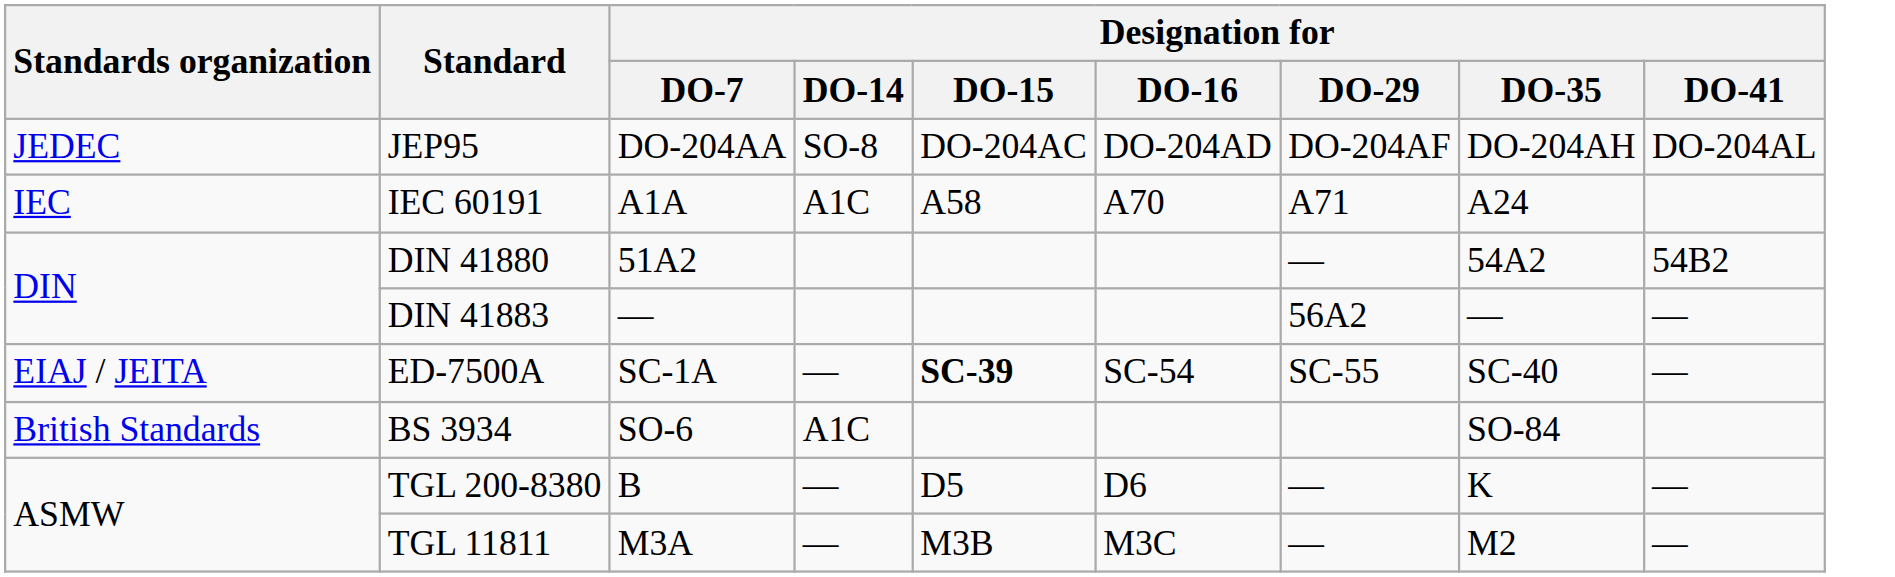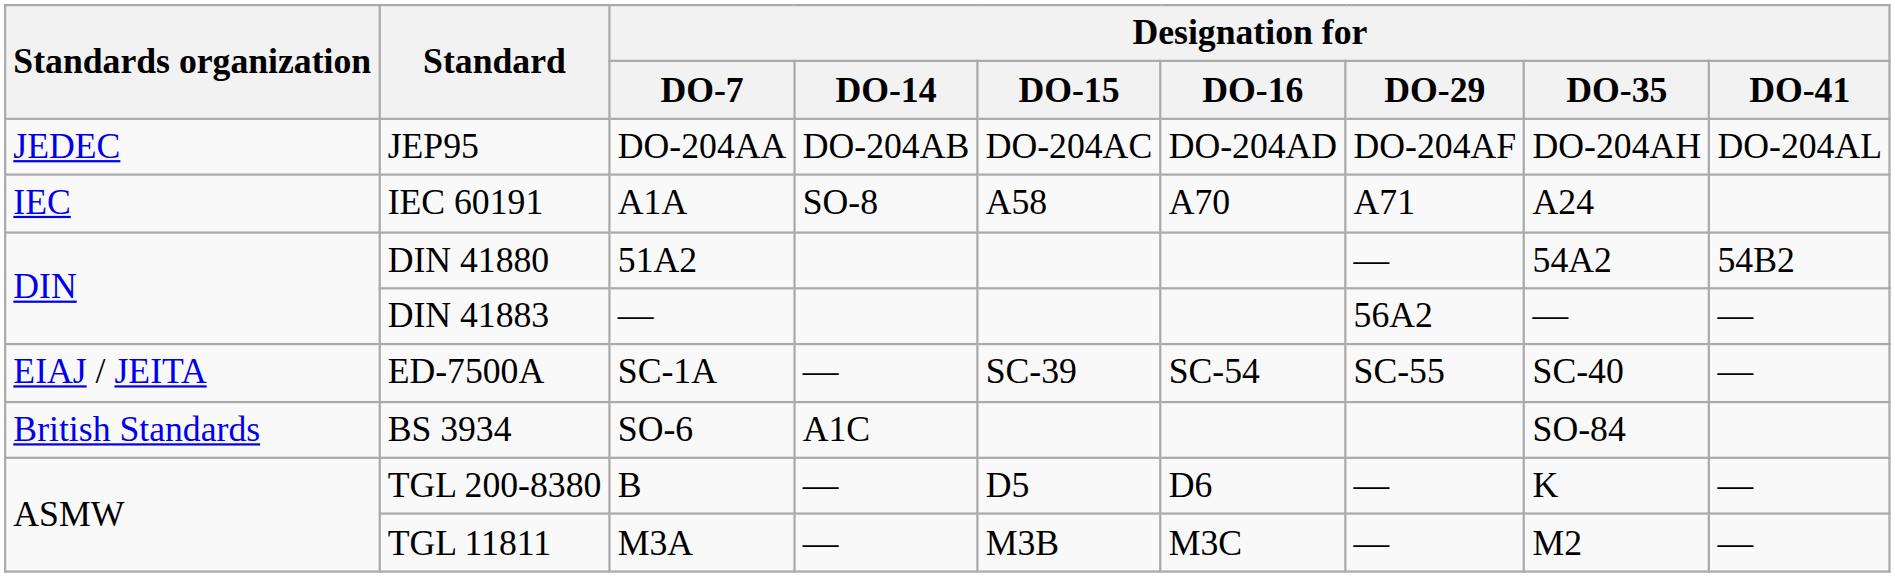 <table class="wikitable sortable">
 <tr>
 <th rowspan=2>Standards organization</th>
 <th rowspan=2>Standard</th>
 <th colspan=7>Designation for</th>
 </tr>
 <tr>
 <th>DO-7</th>
 <th>DO-14</th>
 <th>DO-15</th>
 <th>DO-16</th>
 <th>DO-29</th>
 <th>DO-35</th>
 <th>DO-41</th>
 </tr>
 <tr>
 <td><a href='#'>JEDEC</a></td>
 <td>JEP95</td>
 <td>DO-204AA</td>
-<td>SO-8</td>
+<td>DO-204AB</td>
 <td>DO-204AC</td>
 <td>DO-204AD</td>
 <td>DO-204AF</td>
 <td>DO-204AH</td>
 <td>DO-204AL</td>
 </tr>
 <tr>
 <td><a href='#'>IEC</a></td>
 <td>IEC 60191</td>
 <td>A1A</td>
-<td>A1C</td>
+<td>SO-8</td>
 <td>A58</td>
 <td>A70</td>
 <td>A71</td>
 <td>A24</td>
 </tr>
 <tr>
 <td rowspan=2><a href='#'>DIN</a></td>
 <td>DIN 41880</td>
 <td>51A2</td>
 <td></td>
 <td></td>
 <td></td>
 <td>—</td>
 <td>54A2</td>
 <td>54B2</td>
 </tr>
 <tr>
 <td>DIN 41883</td>
 <td>—</td>
 <td></td>
 <td></td>
 <td></td>
 <td>56A2</td>
 <td>—</td>
 <td>—</td>
 </tr>
 <tr>
 <td><a href='#'>EIAJ</a> / <a href='#'>JEITA</a></td>
 <td>ED-7500A</td>
 <td>SC-1A</td>
 <td>—</td>
-<td><strong>SC-39</strong></td>
+<td>SC-39</td>
 <td>SC-54</td>
 <td>SC-55</td>
 <td>SC-40</td>
 <td>—</td>
 </tr>
 <tr>
 <td><a href='#'>British Standards</a></td>
 <td>BS 3934</td>
 <td>SO-6</td>
 <td>A1C</td>
 <td></td>
 <td></td>
 <td></td>
 <td>SO-84</td>
 </tr>
 <tr>
 <td rowspan=2>ASMW</td>
 <td>TGL 200-8380</td>
 <td>B</td>
 <td>—</td>
 <td>D5</td>
 <td>D6</td>
 <td>—</td>
 <td>K</td>
 <td>—</td>
 </tr>
 <tr>
 <td>TGL 11811</td>
 <td>M3A</td>
 <td>—</td>
 <td>M3B</td>
 <td>M3C</td>
 <td>—</td>
 <td>M2</td>
 <td>—</td>
 </tr>
 </table>
